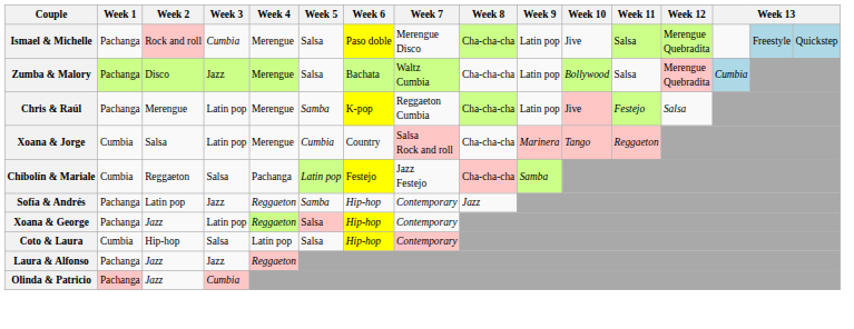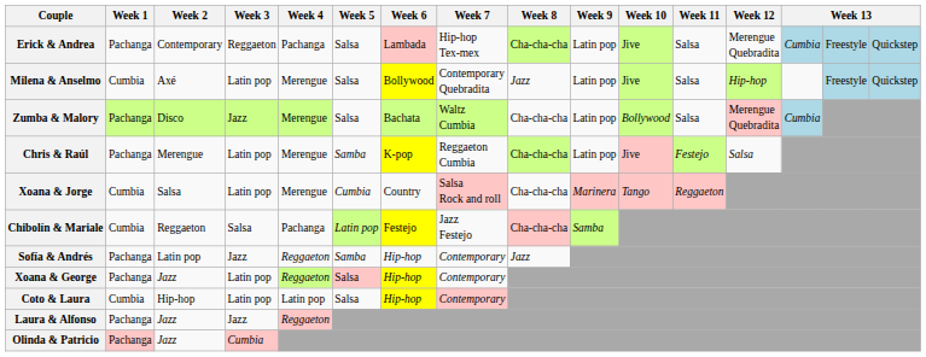 <table class="wikitable" style="text-align:left; font-size:90%; line-height:20px;">
 <tr>
 <th>Couple</th>
 <th>Week 1</th>
 <th>Week 2</th>
 <th>Week 3</th>
 <th>Week 4</th>
 <th>Week 5</th>
 <th>Week 6</th>
 <th>Week 7</th>
 <th>Week 8</th>
 <th>Week 9</th>
 <th>Week 10</th>
 <th>Week 11</th>
 <th>Week 12</th>
 <th colspan=3>Week 13</th>
 </tr>
 <tr>
-<th>Ismael & Michelle</th>
+<th>Erick & Andrea</th>
 <td>Pachanga</td>
-<td style="background:#ffc6c6;">Rock and roll</td>
-<td><em>Cumbia</em></td>
+<td>Contemporary</td>
+<td>Reggaeton</td>
+<td>Pachanga</td>
+<td>Salsa</td>
+<td style="background:#ffc6c6;">Lambada</td>
+<td>Hip-hop<br>Tex-mex</td>
+<td style="background:#ccff88;">Cha-cha-cha</td>
+<td>Latin pop</td>
+<td style="background:#ccff88;">Jive</td>
+<td>Salsa</td>
+<td>Merengue<br>Quebradita</td>
+<td style="background:lightblue;"><em>Cumbia</em></td>
+<td style="background:lightblue;">Freestyle</td>
+<td style="background:lightblue;">Quickstep</td>
+</tr>
+<tr>
+<th>Milena & Anselmo</th>
+<td>Cumbia</td>
+<td>Axé</td>
+<td>Latin pop</td>
 <td>Merengue</td>
 <td>Salsa</td>
-<td style="background:yellow;">Paso doble</td>
-<td>Merengue<br>Disco</td>
-<td style="background:#ccff88;" nowrap>Cha-cha-cha</td>
+<td style="background:yellow;">Bollywood</td>
+<td>Contemporary<br>Quebradita</td>
+<td><em>Jazz</em></td>
 <td>Latin pop</td>
-<td>Jive</td>
-<td style="background:#ccff88;">Salsa</td>
-<td style="background:#ccff88;">Merengue<br>Quebradita</td>
+<td style="background:#ccff88;">Jive</td>
+<td>Salsa</td>
+<td style="background:#ccff88;"><em>Hip-hop</em></td>
 <td></td>
 <td style="background:lightblue;">Freestyle</td>
 <td style="background:lightblue;">Quickstep</td>
 </tr>
 <tr>
 <th>Zumba & Malory</th>
 <td style="background:#ccff88;">Pachanga</td>
 <td style="background:#ccff88;">Disco</td>
 <td style="background:#ccff88;">Jazz</td>
 <td style="background:#ccff88;">Merengue</td>
 <td>Salsa</td>
 <td style="background:#ccff88;">Bachata</td>
 <td style="background:#ccff88;">Waltz<br>Cumbia</td>
 <td>Cha-cha-cha</td>
 <td>Latin pop</td>
 <td style="background:#ccff88;"><em>Bollywood</em></td>
 <td>Salsa</td>
 <td style="background:#ffc6c6;">Merengue<br>Quebradita</td>
 <td style="background:lightblue;"><em>Cumbia</em></td>
 <td style="background:darkgrey;" colspan="2"></td>
 </tr>
 <tr>
 <th>Chris & Raúl</th>
 <td>Pachanga</td>
 <td>Merengue</td>
 <td>Latin pop</td>
 <td>Merengue</td>
 <td><em>Samba</em></td>
 <td style="background:yellow;">K-pop</td>
 <td>Reggaeton<br>Cumbia</td>
 <td style="background:#ccff88;">Cha-cha-cha</td>
 <td>Latin pop</td>
 <td style="background:#ffc6c6;">Jive</td>
 <td style="background:#ccff88;"><em>Festejo</em></td>
 <td><em>Salsa</em></td>
 <td style="background:darkgrey;" colspan="3"></td>
 </tr>
 <tr>
 <th>Xoana & Jorge</th>
 <td>Cumbia</td>
 <td>Salsa</td>
 <td>Latin pop</td>
 <td>Merengue</td>
 <td><em>Cumbia</em></td>
 <td>Country</td>
 <td style="background:#ffc6c6;">Salsa<br>Rock and roll</td>
 <td>Cha-cha-cha</td>
 <td style="background:#ffc6c6;"><em>Marinera</em></td>
 <td style="background:#ffc6c6;"><em>Tango</em></td>
 <td style="background:#ffc6c6;"><em>Reggaeton</em></td>
 <td style="background:darkgrey;" colspan="4"></td>
 </tr>
 <tr>
 <th>Chibolín & Mariale</th>
 <td>Cumbia</td>
 <td>Reggaeton</td>
 <td>Salsa</td>
 <td>Pachanga</td>
 <td style="background:#ccff88;"><em>Latin pop</em></td>
 <td style="background:yellow;">Festejo</td>
 <td>Jazz<br>Festejo</td>
 <td style="background:#ffc6c6;">Cha-cha-cha</td>
 <td style="background:#ccff88;"><em>Samba</em></td>
 <td style="background:darkgrey;" colspan="6"></td>
 </tr>
 <tr>
 <th>Sofía & Andrés</th>
 <td>Pachanga</td>
 <td>Latin pop</td>
 <td>Jazz</td>
 <td><em>Reggaeton</em></td>
 <td><em>Samba</em></td>
 <td><em>Hip-hop</em></td>
 <td><em>Contemporary</em></td>
 <td><em>Jazz</em></td>
 <td style="background:darkgrey;" colspan="7"></td>
 </tr>
 <tr>
 <th>Xoana & George</th>
 <td>Pachanga</td>
 <td><em>Jazz</em></td>
 <td>Latin pop</td>
 <td style="background:#ccff88;"><em>Reggaeton</em></td>
 <td style="background:#ffc6c6;">Salsa</td>
 <td style="background:yellow;"><em>Hip-hop</em></td>
 <td><em>Contemporary</em></td>
 <td style="background:darkgrey;" colspan="8"></td>
 </tr>
 <tr>
 <th>Coto & Laura</th>
 <td>Cumbia</td>
 <td>Hip-hop</td>
-<td>Salsa</td>
+<td>Latin pop</td>
 <td>Latin pop</td>
 <td>Salsa</td>
 <td style="background:yellow;"><em>Hip-hop</em></td>
 <td style="background:#ffc6c6;"><em>Contemporary</em></td>
 <td style="background:darkgrey;" colspan="8"></td>
 </tr>
 <tr>
 <th>Laura & Alfonso</th>
 <td>Pachanga</td>
 <td><em>Jazz</em></td>
 <td>Jazz</td>
 <td style="background:#ffc6c6;"><em>Reggaeton</em></td>
 <td style="background:darkgrey;" colspan="11"></td>
 </tr>
 <tr>
 <th>Olinda & Patricio</th>
 <td style="background:#ffc6c6;">Pachanga</td>
 <td><em>Jazz</em></td>
 <td style="background:#ffc6c6;"><em>Cumbia</em></td>
 <td style="background:darkgrey;" colspan="12"></td>
 </tr>
 </table>
